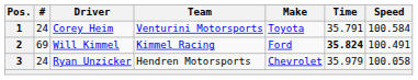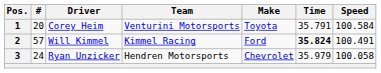 <table class="wikitable" style="font-size:95%">
 <tr>
 <th>Pos.</th>
 <th>#</th>
 <th>Driver</th>
 <th>Team</th>
 <th>Make</th>
 <th>Time</th>
 <th>Speed</th>
 </tr>
 <tr>
 <th>1</th>
-<td>24</td>
+<td>20</td>
 <td><a href='#'>Corey Heim</a></td>
 <td><a href='#'>Venturini Motorsports</a></td>
 <td><a href='#'>Toyota</a></td>
 <td>35.791</td>
 <td>100.584</td>
 </tr>
 <tr>
 <th>2</th>
-<td>69</td>
+<td>57</td>
 <td><a href='#'>Will Kimmel</a></td>
 <td><a href='#'>Kimmel Racing</a></td>
 <td><a href='#'>Ford</a></td>
 <td><strong>35.824</strong></td>
 <td>100.491</td>
 </tr>
 <tr>
 <th>3</th>
 <td>24</td>
 <td><a href='#'>Ryan Unzicker</a></td>
 <td>Hendren Motorsports</td>
 <td><a href='#'>Chevrolet</a></td>
 <td>35.979</td>
 <td>100.058</td>
 </tr>
 <tr>
 <th colspan="7"></th>
 </tr>
 </table>
